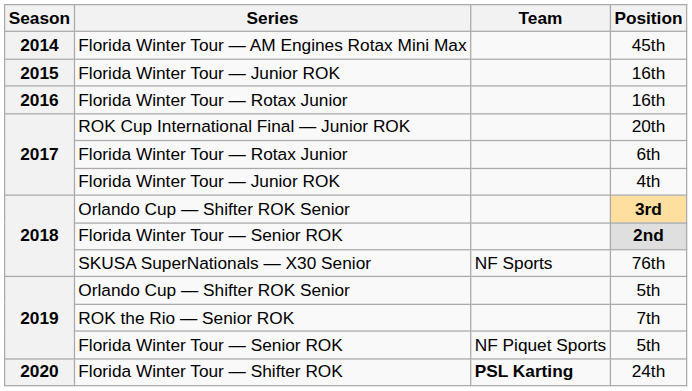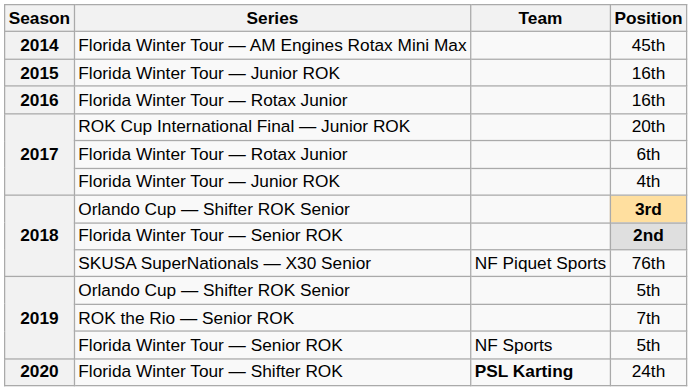 <table class="wikitable" style="font-size: 85%; text-align:center">
 <tr>
 <th>Season</th>
 <th>Series</th>
 <th>Team</th>
 <th>Position</th>
 </tr>
 <tr>
 <th>2014</th>
 <td align="left">Florida Winter Tour — AM Engines Rotax Mini Max</td>
 <td align="left"></td>
 <td>45th</td>
 </tr>
 <tr>
 <th>2015</th>
 <td align="left">Florida Winter Tour — Junior ROK</td>
 <td align="left"></td>
 <td>16th</td>
 </tr>
 <tr>
 <th>2016</th>
 <td align="left">Florida Winter Tour — Rotax Junior</td>
 <td align="left"></td>
 <td>16th</td>
 </tr>
 <tr>
 <th rowspan="3">2017</th>
 <td align="left">ROK Cup International Final — Junior ROK</td>
 <td align="left"></td>
 <td>20th</td>
 </tr>
 <tr>
 <td align="left">Florida Winter Tour — Rotax Junior</td>
 <td align="left"></td>
 <td>6th</td>
 </tr>
 <tr>
 <td align="left">Florida Winter Tour — Junior ROK</td>
 <td align="left"></td>
 <td>4th</td>
 </tr>
 <tr>
 <th rowspan="3">2018</th>
 <td align="left">Orlando Cup — Shifter ROK Senior</td>
 <td align="left"></td>
 <td style="background:#FFDF9F;"><strong>3rd</strong></td>
 </tr>
 <tr>
 <td align="left">Florida Winter Tour — Senior ROK</td>
 <td align="left"></td>
 <td style="background:#DFDFDF;"><strong>2nd</strong></td>
 </tr>
 <tr>
 <td align="left">SKUSA SuperNationals — X30 Senior</td>
-<td align="left">NF Sports</td>
+<td align="left">NF Piquet Sports</td>
 <td>76th</td>
 </tr>
 <tr>
 <th rowspan="3">2019</th>
 <td align="left">Orlando Cup — Shifter ROK Senior</td>
 <td align="left"></td>
 <td>5th</td>
 </tr>
 <tr>
 <td align="left">ROK the Rio — Senior ROK</td>
 <td align="left"></td>
 <td>7th</td>
 </tr>
 <tr>
 <td align="left">Florida Winter Tour — Senior ROK</td>
-<td align="left">NF Piquet Sports</td>
+<td align="left">NF Sports</td>
 <td>5th</td>
 </tr>
 <tr>
 <th>2020</th>
 <td align="left">Florida Winter Tour — Shifter ROK</td>
 <td align="left"><strong>PSL Karting</strong></td>
 <td>24th</td>
 </tr>
 </table>
